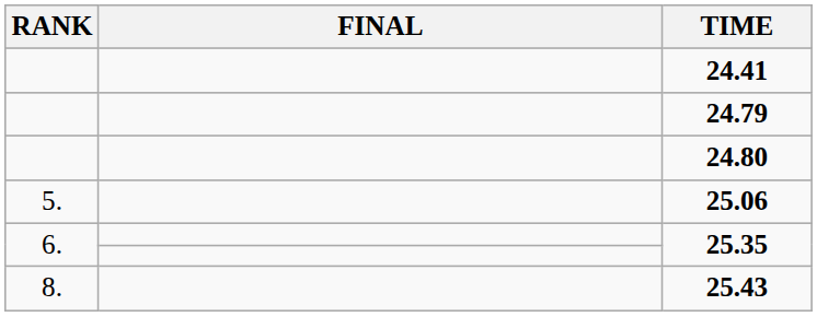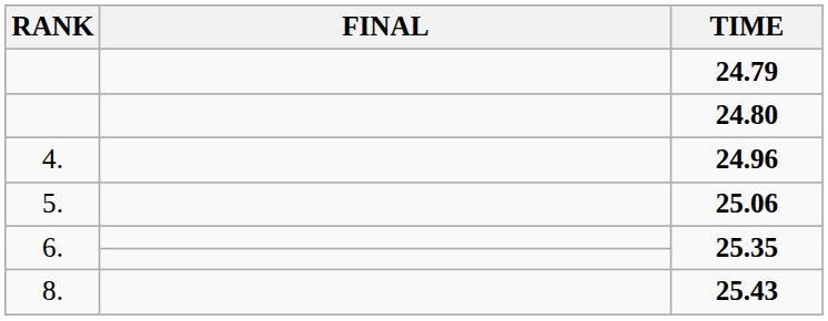 <table class="wikitable">
 <tr>
 <th>RANK</th>
 <th style="width: 20em">FINAL</th>
 <th style="width: 5em">TIME</th>
-</tr>
-<tr>
-<td align="center"></td>
-<td></td>
-<td align="center"><strong>24.41</strong></td>
 </tr>
 <tr>
 <td align="center"></td>
 <td></td>
 <td align="center"><strong>24.79</strong></td>
 </tr>
 <tr>
 <td align="center"></td>
 <td></td>
 <td align="center"><strong>24.80</strong></td>
+</tr>
+<tr>
+<td align="center">4.</td>
+<td></td>
+<td align="center"><strong>24.96</strong></td>
 </tr>
 <tr>
 <td align="center">5.</td>
 <td></td>
 <td align="center"><strong>25.06</strong></td>
 </tr>
 <tr>
 <td rowspan=2 align="center">6.</td>
 <td></td>
 <td rowspan=2 align="center"><strong>25.35</strong></td>
 </tr>
 <tr>
 <td></td>
 </tr>
 <tr>
 <td align="center">8.</td>
 <td></td>
 <td align="center"><strong>25.43</strong></td>
 </tr>
 </table>
